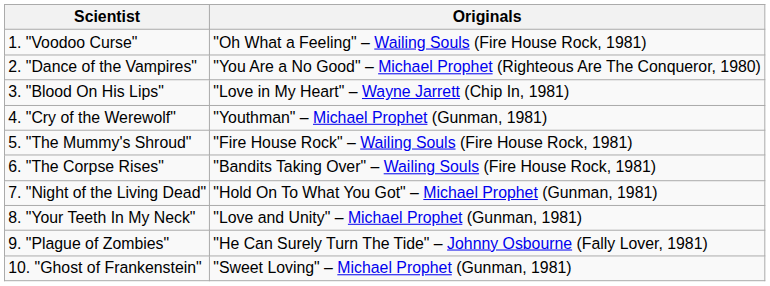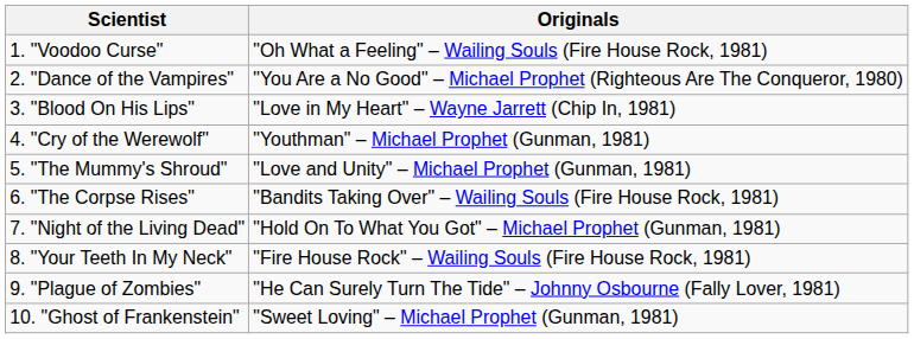 <table class="wikitable" border="1">
 <tr>
 <th>Scientist</th>
 <th>Originals</th>
 </tr>
 <tr>
 <td>1. "Voodoo Curse"</td>
 <td>"Oh What a Feeling" – <a href='#'>Wailing Souls</a> (Fire House Rock, 1981)</td>
 </tr>
 <tr>
 <td>2. "Dance of the Vampires"</td>
 <td>"You Are a No Good" – <a href='#'>Michael Prophet</a> (Righteous Are The Conqueror, 1980)</td>
 </tr>
 <tr>
 <td>3. "Blood On His Lips"</td>
 <td>"Love in My Heart" – <a href='#'>Wayne Jarrett</a> (Chip In, 1981)</td>
 </tr>
 <tr>
 <td>4. "Cry of the Werewolf"</td>
 <td>"Youthman" – <a href='#'>Michael Prophet</a> (Gunman, 1981)</td>
 </tr>
 <tr>
 <td>5. "The Mummy's Shroud"</td>
-<td>"Fire House Rock" – <a href='#'>Wailing Souls</a> (Fire House Rock, 1981)</td>
+<td>"Love and Unity" – <a href='#'>Michael Prophet</a> (Gunman, 1981)</td>
 </tr>
 <tr>
 <td>6. "The Corpse Rises"</td>
 <td>"Bandits Taking Over" – <a href='#'>Wailing Souls</a> (Fire House Rock, 1981)</td>
 </tr>
 <tr>
 <td>7. "Night of the Living Dead"</td>
 <td>"Hold On To What You Got" – <a href='#'>Michael Prophet</a> (Gunman, 1981)</td>
 </tr>
 <tr>
 <td>8. "Your Teeth In My Neck"</td>
-<td>"Love and Unity" – <a href='#'>Michael Prophet</a> (Gunman, 1981)</td>
+<td>"Fire House Rock" – <a href='#'>Wailing Souls</a> (Fire House Rock, 1981)</td>
 </tr>
 <tr>
 <td>9. "Plague of Zombies"</td>
 <td>"He Can Surely Turn The Tide" – <a href='#'>Johnny Osbourne</a> (Fally Lover, 1981)</td>
 </tr>
 <tr>
 <td>10. "Ghost of Frankenstein"</td>
 <td>"Sweet Loving" – <a href='#'>Michael Prophet</a> (Gunman, 1981)</td>
 </tr>
 </table>
